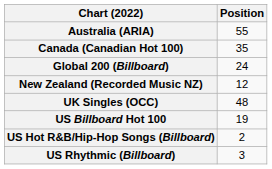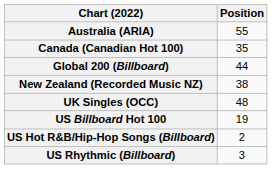 <table class="wikitable sortable plainrowheaders" style="text-align:center">
 <tr>
 <th scope="col">Chart (2022)</th>
 <th scope="col">Position</th>
 </tr>
 <tr>
 <th scope="row">Australia (ARIA)</th>
 <td>55</td>
 </tr>
 <tr>
 <th scope="row">Canada (Canadian Hot 100)</th>
 <td>35</td>
 </tr>
 <tr>
 <th scope="row">Global 200 (<em>Billboard</em>)</th>
-<td>24</td>
+<td>44</td>
 </tr>
 <tr>
 <th scope="row">New Zealand (Recorded Music NZ)</th>
-<td>12</td>
+<td>38</td>
 </tr>
 <tr>
 <th scope="row">UK Singles (OCC)</th>
 <td>48</td>
 </tr>
 <tr>
 <th scope="row">US <em>Billboard</em> Hot 100</th>
 <td>19</td>
 </tr>
 <tr>
 <th scope="row">US Hot R&B/Hip-Hop Songs (<em>Billboard</em>)</th>
 <td>2</td>
 </tr>
 <tr>
 <th scope="row">US Rhythmic (<em>Billboard</em>)</th>
 <td>3</td>
 </tr>
 </table>
